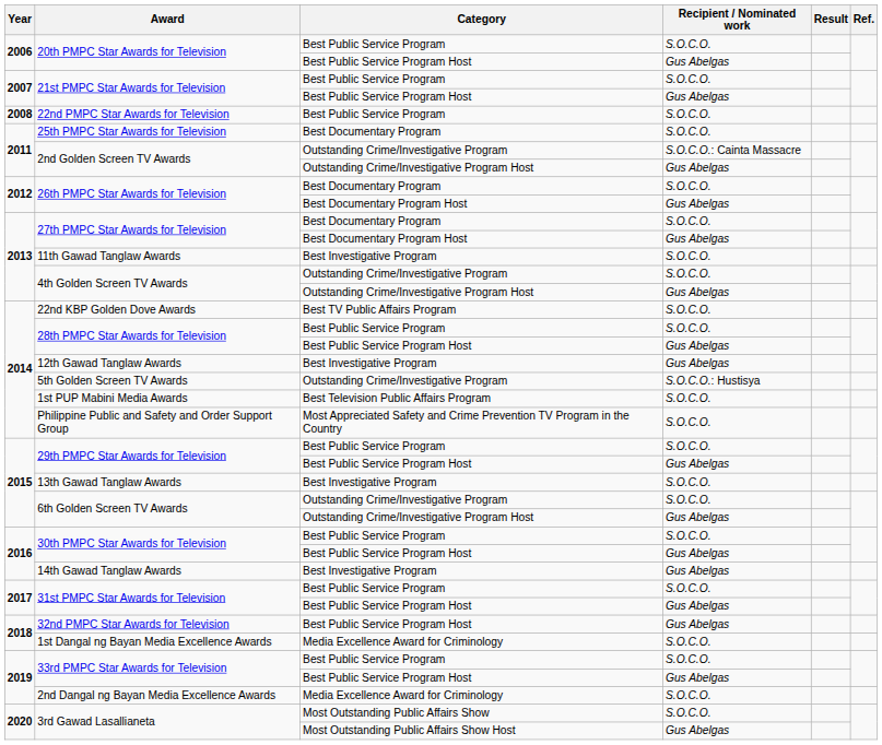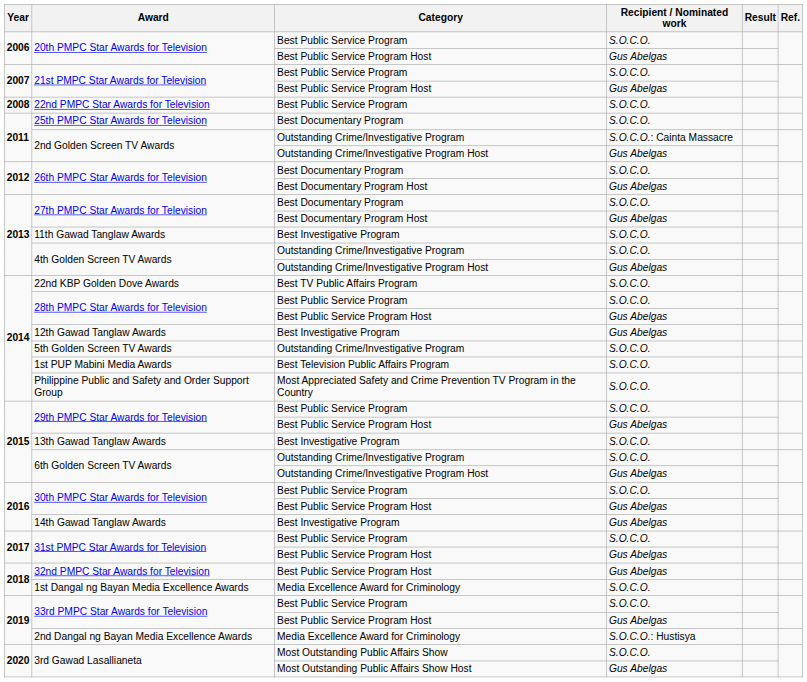 <table class="wikitable">
 <tr>
 <th>Year</th>
 <th>Award</th>
 <th>Category</th>
 <th>Recipient / Nominated work</th>
 <th>Result</th>
 <th>Ref.</th>
 </tr>
 <tr>
 <td rowspan="2"><strong>2006</strong></td>
 <td rowspan="2"><a href='#'>20th PMPC Star Awards for Television</a></td>
 <td>Best Public Service Program</td>
 <td><em>S.O.C.O.</em></td>
 <td></td>
 <td rowspan="2"></td>
 </tr>
 <tr>
 <td>Best Public Service Program Host</td>
 <td><em>Gus Abelgas</em></td>
 <td></td>
 </tr>
 <tr>
 <td rowspan="2"><strong>2007</strong></td>
 <td rowspan="2"><a href='#'>21st PMPC Star Awards for Television</a></td>
 <td>Best Public Service Program</td>
 <td><em>S.O.C.O.</em></td>
 <td></td>
 <td rowspan="2"></td>
 </tr>
 <tr>
 <td>Best Public Service Program Host</td>
 <td><em>Gus Abelgas</em></td>
 <td></td>
 </tr>
 <tr>
 <td><strong>2008</strong></td>
 <td><a href='#'>22nd PMPC Star Awards for Television</a></td>
 <td>Best Public Service Program</td>
 <td><em>S.O.C.O.</em></td>
 <td></td>
 <td></td>
 </tr>
 <tr>
 <td rowspan="3"><strong>2011</strong></td>
 <td><a href='#'>25th PMPC Star Awards for Television</a></td>
 <td>Best Documentary Program</td>
 <td><em>S.O.C.O.</em></td>
 <td></td>
 <td></td>
 </tr>
 <tr>
 <td rowspan="2">2nd Golden Screen TV Awards</td>
 <td>Outstanding Crime/Investigative Program</td>
 <td><em>S.O.C.O.</em>: Cainta Massacre</td>
 <td></td>
 <td rowspan="2"></td>
 </tr>
 <tr>
 <td>Outstanding Crime/Investigative Program Host</td>
 <td><em>Gus Abelgas</em></td>
 <td></td>
 </tr>
 <tr>
 <td rowspan="2"><strong>2012</strong></td>
 <td rowspan="2"><a href='#'>26th PMPC Star Awards for Television</a></td>
 <td>Best Documentary Program</td>
 <td><em>S.O.C.O.</em></td>
 <td></td>
 <td rowspan="2"></td>
 </tr>
 <tr>
 <td>Best Documentary Program Host</td>
 <td><em>Gus Abelgas</em></td>
 <td></td>
 </tr>
 <tr>
 <td rowspan="5"><strong>2013</strong></td>
 <td rowspan="2"><a href='#'>27th PMPC Star Awards for Television</a></td>
 <td>Best Documentary Program</td>
 <td><em>S.O.C.O.</em></td>
 <td></td>
 <td rowspan="2"></td>
 </tr>
 <tr>
 <td>Best Documentary Program Host</td>
 <td><em>Gus Abelgas</em></td>
 <td></td>
 </tr>
 <tr>
 <td>11th Gawad Tanglaw Awards</td>
 <td>Best Investigative Program</td>
 <td><em>S.O.C.O.</em></td>
 <td></td>
 <td></td>
 </tr>
 <tr>
 <td rowspan="2">4th Golden Screen TV Awards</td>
 <td>Outstanding Crime/Investigative Program</td>
 <td><em>S.O.C.O.</em></td>
 <td></td>
 <td rowspan="2"></td>
 </tr>
 <tr>
 <td>Outstanding Crime/Investigative Program Host</td>
 <td><em>Gus Abelgas</em></td>
 <td></td>
 </tr>
 <tr>
 <td rowspan="7"><strong>2014</strong></td>
 <td>22nd KBP Golden Dove Awards</td>
 <td>Best TV Public Affairs Program</td>
 <td><em>S.O.C.O.</em></td>
 <td></td>
 <td></td>
 </tr>
 <tr>
 <td rowspan="2"><a href='#'>28th PMPC Star Awards for Television</a></td>
 <td>Best Public Service Program</td>
 <td><em>S.O.C.O.</em></td>
 <td></td>
 <td rowspan="2"></td>
 </tr>
 <tr>
 <td>Best Public Service Program Host</td>
 <td><em>Gus Abelgas</em></td>
 <td></td>
 </tr>
 <tr>
 <td>12th Gawad Tanglaw Awards</td>
 <td>Best Investigative Program</td>
 <td><em>Gus Abelgas</em></td>
 <td></td>
 <td></td>
 </tr>
 <tr>
 <td>5th Golden Screen TV Awards</td>
 <td>Outstanding Crime/Investigative Program</td>
-<td><em>S.O.C.O.</em>: Hustisya</td>
+<td><em>S.O.C.O.</em></td>
 <td></td>
 <td></td>
 </tr>
 <tr>
 <td>1st PUP Mabini Media Awards</td>
 <td>Best Television Public Affairs Program</td>
 <td><em>S.O.C.O.</em></td>
 <td></td>
 <td></td>
 </tr>
 <tr>
 <td>Philippine Public and Safety and Order Support Group</td>
 <td>Most Appreciated Safety and Crime Prevention TV Program in the Country</td>
 <td><em>S.O.C.O.</em></td>
 <td></td>
 <td></td>
 </tr>
 <tr>
 <td rowspan="5"><strong>2015</strong></td>
 <td rowspan="2"><a href='#'>29th PMPC Star Awards for Television</a></td>
 <td>Best Public Service Program</td>
 <td><em>S.O.C.O.</em></td>
 <td></td>
 <td rowspan="2"></td>
 </tr>
 <tr>
 <td>Best Public Service Program Host</td>
 <td><em>Gus Abelgas</em></td>
 <td></td>
 </tr>
 <tr>
 <td>13th Gawad Tanglaw Awards</td>
 <td>Best Investigative Program</td>
 <td><em>S.O.C.O.</em></td>
 <td></td>
 <td></td>
 </tr>
 <tr>
 <td rowspan="2">6th Golden Screen TV Awards</td>
 <td>Outstanding Crime/Investigative Program</td>
 <td><em>S.O.C.O.</em></td>
 <td></td>
 <td rowspan="2"></td>
 </tr>
 <tr>
 <td>Outstanding Crime/Investigative Program Host</td>
 <td><em>Gus Abelgas</em></td>
 <td></td>
 </tr>
 <tr>
 <td rowspan="3"><strong>2016</strong></td>
 <td rowspan="2"><a href='#'>30th PMPC Star Awards for Television</a></td>
 <td>Best Public Service Program</td>
 <td><em>S.O.C.O.</em></td>
 <td></td>
 <td rowspan="2"></td>
 </tr>
 <tr>
 <td>Best Public Service Program Host</td>
 <td><em>Gus Abelgas</em></td>
 <td></td>
 </tr>
 <tr>
 <td>14th Gawad Tanglaw Awards</td>
 <td>Best Investigative Program</td>
 <td><em>Gus Abelgas</em></td>
 <td></td>
 <td></td>
 </tr>
 <tr>
 <td rowspan="2"><strong>2017</strong></td>
 <td rowspan="2"><a href='#'>31st PMPC Star Awards for Television</a></td>
 <td>Best Public Service Program</td>
 <td><em>S.O.C.O.</em></td>
 <td></td>
 <td rowspan="2"></td>
 </tr>
 <tr>
 <td>Best Public Service Program Host</td>
 <td><em>Gus Abelgas</em></td>
 <td></td>
 </tr>
 <tr>
 <td rowspan="2"><strong>2018</strong></td>
 <td><a href='#'>32nd PMPC Star Awards for Television</a></td>
 <td>Best Public Service Program Host</td>
 <td><em>Gus Abelgas</em></td>
 <td></td>
 <td></td>
 </tr>
 <tr>
 <td>1st Dangal ng Bayan Media Excellence Awards</td>
 <td>Media Excellence Award for Criminology</td>
 <td><em>S.O.C.O.</em></td>
 <td></td>
 <td></td>
 </tr>
 <tr>
 <td rowspan="3"><strong>2019</strong></td>
 <td rowspan="2"><a href='#'>33rd PMPC Star Awards for Television</a></td>
 <td>Best Public Service Program</td>
 <td><em>S.O.C.O.</em></td>
 <td></td>
 <td rowspan="2"></td>
 </tr>
 <tr>
 <td>Best Public Service Program Host</td>
 <td><em>Gus Abelgas</em></td>
 <td></td>
 </tr>
 <tr>
 <td>2nd Dangal ng Bayan Media Excellence Awards</td>
 <td>Media Excellence Award for Criminology</td>
-<td><em>S.O.C.O.</em></td>
+<td><em>S.O.C.O.</em>: Hustisya</td>
 <td></td>
 <td></td>
 </tr>
 <tr>
 <td rowspan="2"><strong>2020</strong></td>
 <td rowspan="2">3rd Gawad Lasallianeta</td>
 <td>Most Outstanding Public Affairs Show</td>
 <td><em>S.O.C.O.</em></td>
 <td></td>
 <td rowspan="2"></td>
 </tr>
 <tr>
 <td>Most Outstanding Public Affairs Show Host</td>
 <td><em>Gus Abelgas</em></td>
 <td></td>
 </tr>
 </table>
